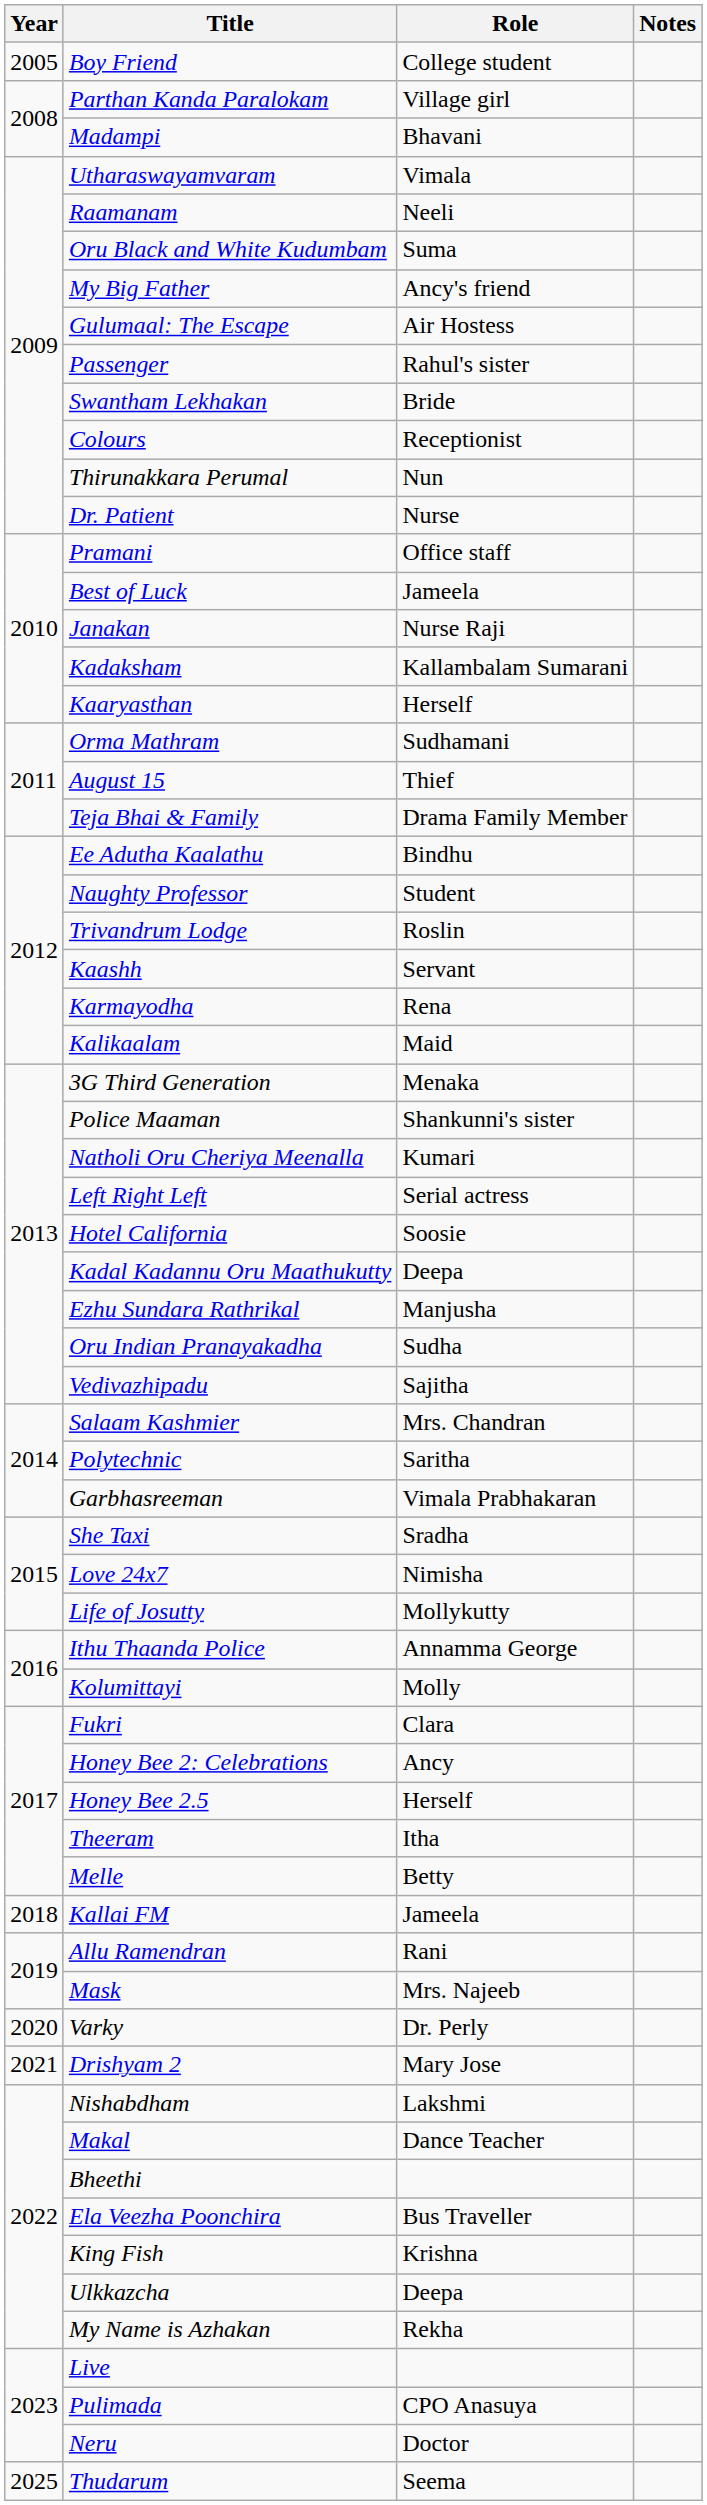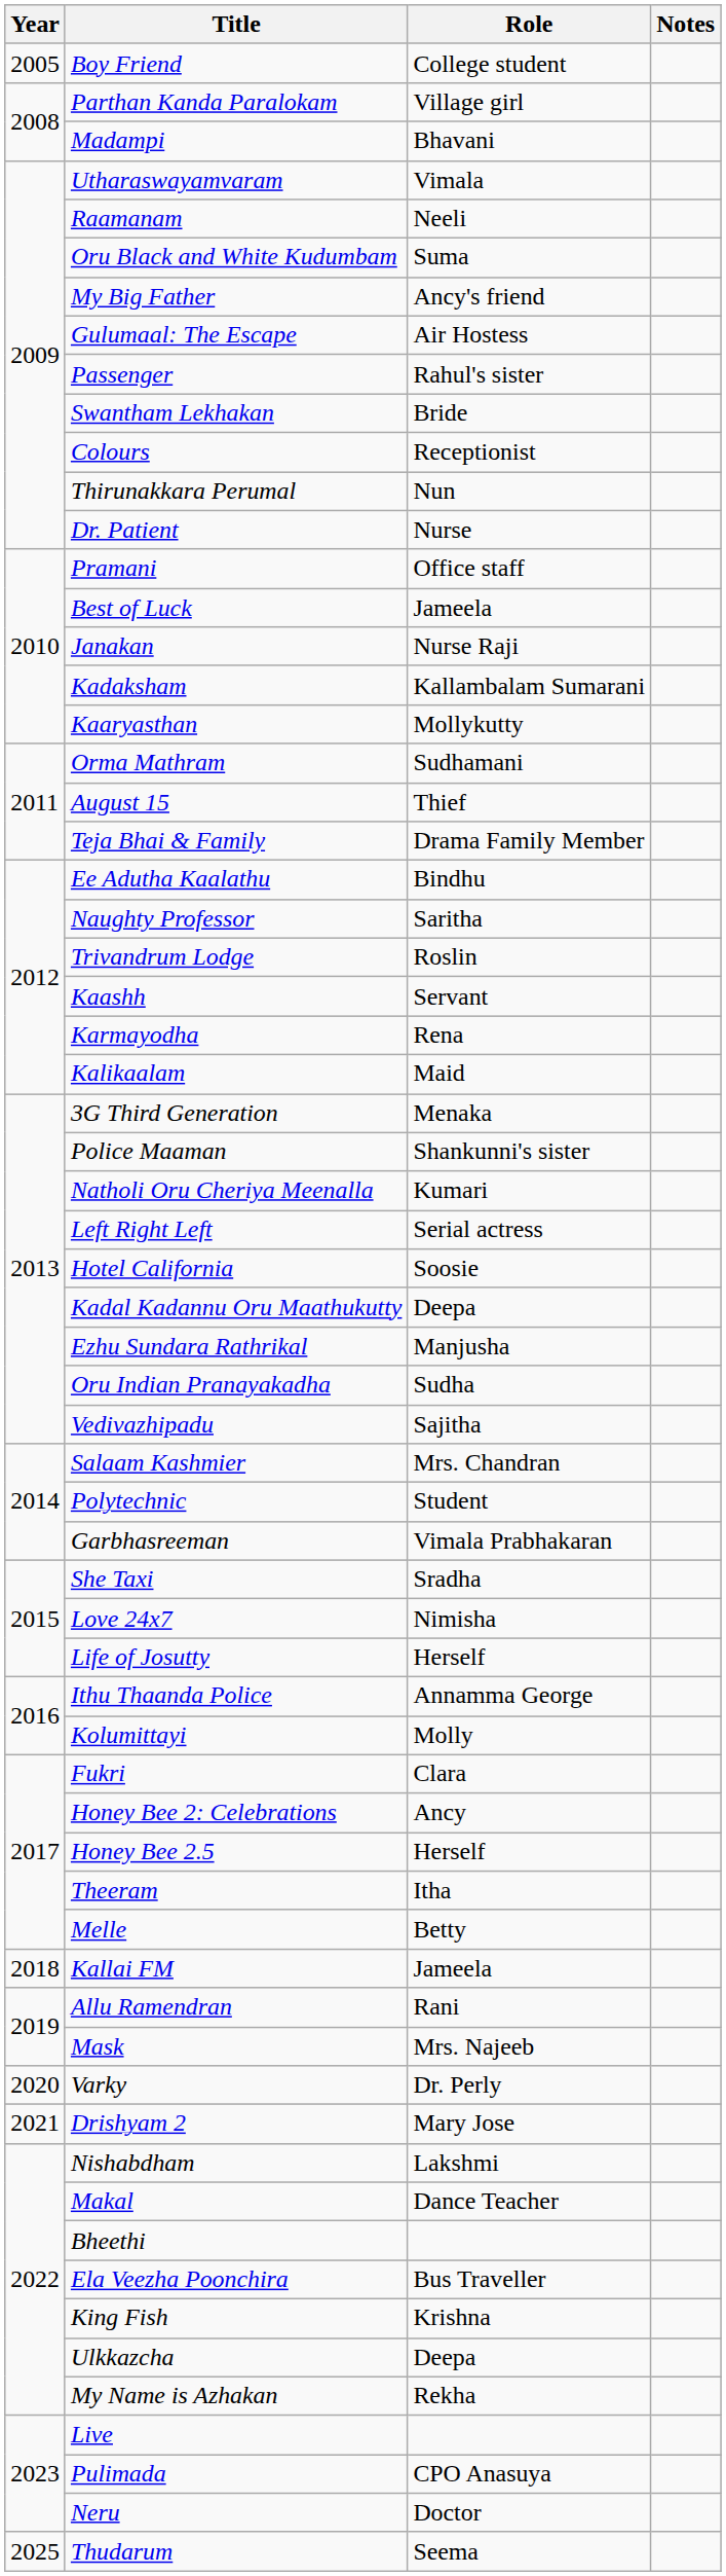 <table class="wikitable sortable">
 <tr>
 <th>Year</th>
 <th>Title</th>
 <th>Role</th>
 <th class="unsortable">Notes</th>
 </tr>
 <tr>
 <td>2005</td>
 <td><em><a href='#'>Boy Friend</a></em></td>
 <td>College student</td>
 <td></td>
 </tr>
 <tr>
 <td rowspan="2">2008</td>
 <td><em><a href='#'>Parthan Kanda Paralokam</a></em></td>
 <td>Village girl</td>
 <td></td>
 </tr>
 <tr>
 <td><em><a href='#'>Madampi</a></em></td>
 <td>Bhavani</td>
 <td></td>
 </tr>
 <tr>
 <td rowspan="10">2009</td>
 <td><em><a href='#'>Utharaswayamvaram</a></em></td>
 <td>Vimala</td>
 <td></td>
 </tr>
 <tr>
 <td><em><a href='#'>Raamanam</a></em></td>
 <td>Neeli</td>
 <td></td>
 </tr>
 <tr>
 <td><em><a href='#'>Oru Black and White Kudumbam</a></em></td>
 <td>Suma</td>
 <td></td>
 </tr>
 <tr>
 <td><em><a href='#'>My Big Father</a></em></td>
 <td>Ancy's friend</td>
 <td></td>
 </tr>
 <tr>
 <td><em><a href='#'>Gulumaal: The Escape</a></em></td>
 <td>Air Hostess</td>
 <td></td>
 </tr>
 <tr>
 <td><em><a href='#'>Passenger</a></em></td>
 <td>Rahul's sister</td>
 <td></td>
 </tr>
 <tr>
 <td><em><a href='#'>Swantham Lekhakan</a></em></td>
 <td>Bride</td>
 <td></td>
 </tr>
 <tr>
 <td><em><a href='#'>Colours</a></em></td>
 <td>Receptionist</td>
 <td></td>
 </tr>
 <tr>
 <td><em>Thirunakkara Perumal</em></td>
 <td>Nun</td>
 <td></td>
 </tr>
 <tr>
 <td><em><a href='#'>Dr. Patient</a></em></td>
 <td>Nurse</td>
 <td></td>
 </tr>
 <tr>
 <td rowspan="5">2010</td>
 <td><em><a href='#'>Pramani</a></em></td>
 <td>Office staff</td>
 <td></td>
 </tr>
 <tr>
 <td><em><a href='#'>Best of Luck</a></em></td>
 <td>Jameela</td>
 <td></td>
 </tr>
 <tr>
 <td><em><a href='#'>Janakan</a></em></td>
 <td>Nurse Raji</td>
 <td></td>
 </tr>
 <tr>
 <td><em><a href='#'>Kadaksham</a></em></td>
 <td>Kallambalam Sumarani</td>
 <td></td>
 </tr>
 <tr>
 <td><em><a href='#'>Kaaryasthan</a></em></td>
-<td>Herself</td>
+<td>Mollykutty</td>
 <td></td>
 </tr>
 <tr>
 <td rowspan="3">2011</td>
 <td><em><a href='#'>Orma Mathram</a></em></td>
 <td>Sudhamani</td>
 <td></td>
 </tr>
 <tr>
 <td><em><a href='#'>August 15</a></em></td>
 <td>Thief</td>
 <td></td>
 </tr>
 <tr>
 <td><em><a href='#'>Teja Bhai & Family</a></em></td>
 <td>Drama Family Member</td>
 <td></td>
 </tr>
 <tr>
 <td rowspan="6">2012</td>
 <td><em><a href='#'>Ee Adutha Kaalathu</a></em></td>
 <td>Bindhu</td>
 <td></td>
 </tr>
 <tr>
 <td><em><a href='#'>Naughty Professor</a></em></td>
-<td>Student</td>
+<td>Saritha</td>
 <td></td>
 </tr>
 <tr>
 <td><em><a href='#'>Trivandrum Lodge</a></em></td>
 <td>Roslin</td>
 <td></td>
 </tr>
 <tr>
 <td><em><a href='#'>Kaashh</a></em></td>
 <td>Servant</td>
 <td></td>
 </tr>
 <tr>
 <td><em><a href='#'>Karmayodha</a></em></td>
 <td>Rena</td>
 <td></td>
 </tr>
 <tr>
 <td><em><a href='#'>Kalikaalam</a></em></td>
 <td>Maid</td>
 <td></td>
 </tr>
 <tr>
 <td rowspan="9">2013</td>
 <td><em>3G Third Generation</em></td>
 <td>Menaka</td>
 <td></td>
 </tr>
 <tr>
 <td><em>Police Maaman</em></td>
 <td>Shankunni's sister</td>
 <td></td>
 </tr>
 <tr>
 <td><em><a href='#'>Natholi Oru Cheriya Meenalla</a></em></td>
 <td>Kumari</td>
 <td></td>
 </tr>
 <tr>
 <td><em><a href='#'>Left Right Left</a></em></td>
 <td>Serial actress</td>
 <td></td>
 </tr>
 <tr>
 <td><em><a href='#'>Hotel California</a></em></td>
 <td>Soosie</td>
 <td></td>
 </tr>
 <tr>
 <td><em><a href='#'>Kadal Kadannu Oru Maathukutty</a></em></td>
 <td>Deepa</td>
 <td></td>
 </tr>
 <tr>
 <td><em><a href='#'>Ezhu Sundara Rathrikal</a></em></td>
 <td>Manjusha</td>
 <td></td>
 </tr>
 <tr>
 <td><em><a href='#'>Oru Indian Pranayakadha</a></em></td>
 <td>Sudha</td>
 <td></td>
 </tr>
 <tr>
 <td><em><a href='#'>Vedivazhipadu</a></em></td>
 <td>Sajitha</td>
 <td></td>
 </tr>
 <tr>
 <td rowspan="3">2014</td>
 <td><em><a href='#'>Salaam Kashmier</a></em></td>
 <td>Mrs. Chandran</td>
 <td></td>
 </tr>
 <tr>
 <td><em><a href='#'>Polytechnic</a></em></td>
-<td>Saritha</td>
+<td>Student</td>
 <td></td>
 </tr>
 <tr>
 <td><em>Garbhasreeman</em></td>
 <td>Vimala Prabhakaran</td>
 <td></td>
 </tr>
 <tr>
 <td rowspan="3">2015</td>
 <td><em><a href='#'>She Taxi</a></em></td>
 <td>Sradha</td>
 <td></td>
 </tr>
 <tr>
 <td><em><a href='#'>Love 24x7</a></em></td>
 <td>Nimisha</td>
 <td></td>
 </tr>
 <tr>
 <td><em><a href='#'>Life of Josutty</a></em></td>
-<td>Mollykutty</td>
+<td>Herself</td>
 <td></td>
 </tr>
 <tr>
 <td rowspan="2">2016</td>
 <td><em><a href='#'>Ithu Thaanda Police</a></em></td>
 <td>Annamma George</td>
 <td></td>
 </tr>
 <tr>
 <td><em><a href='#'>Kolumittayi</a></em></td>
 <td>Molly</td>
 <td></td>
 </tr>
 <tr>
 <td rowspan="5">2017</td>
 <td><em><a href='#'>Fukri</a></em></td>
 <td>Clara</td>
 <td></td>
 </tr>
 <tr>
 <td><em><a href='#'>Honey Bee 2: Celebrations</a></em></td>
 <td>Ancy</td>
 <td></td>
 </tr>
 <tr>
 <td><em><a href='#'>Honey Bee 2.5</a></em></td>
 <td>Herself</td>
 <td></td>
 </tr>
 <tr>
 <td><em><a href='#'>Theeram</a></em></td>
 <td>Itha</td>
 <td></td>
 </tr>
 <tr>
 <td><em><a href='#'>Melle</a></em></td>
 <td>Betty</td>
 <td></td>
 </tr>
 <tr>
 <td>2018</td>
 <td><em><a href='#'>Kallai FM</a></em></td>
 <td>Jameela</td>
 <td></td>
 </tr>
 <tr>
 <td rowspan="2">2019</td>
 <td><em><a href='#'>Allu Ramendran</a></em></td>
 <td>Rani</td>
 <td></td>
 </tr>
 <tr>
 <td><em><a href='#'>Mask</a></em></td>
 <td>Mrs. Najeeb</td>
 <td></td>
 </tr>
 <tr>
 <td>2020</td>
 <td><em>Varky</em></td>
 <td>Dr. Perly</td>
 <td></td>
 </tr>
 <tr>
 <td>2021</td>
 <td><em><a href='#'>Drishyam 2</a></em></td>
 <td>Mary Jose</td>
 <td></td>
 </tr>
 <tr>
 <td rowspan=7>2022</td>
 <td><em>Nishabdham</em></td>
 <td>Lakshmi</td>
 <td></td>
 </tr>
 <tr>
 <td><em><a href='#'>Makal</a></em></td>
 <td>Dance Teacher</td>
 <td></td>
 </tr>
 <tr>
 <td><em>Bheethi</em></td>
 <td></td>
 <td></td>
 </tr>
 <tr>
 <td><em><a href='#'>Ela Veezha Poonchira</a></em></td>
 <td>Bus Traveller</td>
 <td></td>
 </tr>
 <tr>
 <td><em>King Fish</em></td>
 <td>Krishna</td>
 <td></td>
 </tr>
 <tr>
 <td><em>Ulkkazcha</em></td>
 <td>Deepa</td>
 <td></td>
 </tr>
 <tr>
 <td><em>My Name is Azhakan</em></td>
 <td>Rekha</td>
 <td></td>
 </tr>
 <tr>
 <td rowspan=3>2023</td>
 <td><em><a href='#'>Live</a></em></td>
 <td></td>
 <td></td>
 </tr>
 <tr>
 <td><em><a href='#'>Pulimada</a></em></td>
 <td>CPO Anasuya</td>
 <td></td>
 </tr>
 <tr>
 <td><em><a href='#'>Neru</a></em></td>
 <td>Doctor</td>
 <td></td>
 </tr>
 <tr>
 <td>2025</td>
 <td><em><a href='#'>Thudarum</a></em></td>
 <td>Seema</td>
 <td></td>
 </tr>
 <tr>
 </tr>
 </table>
